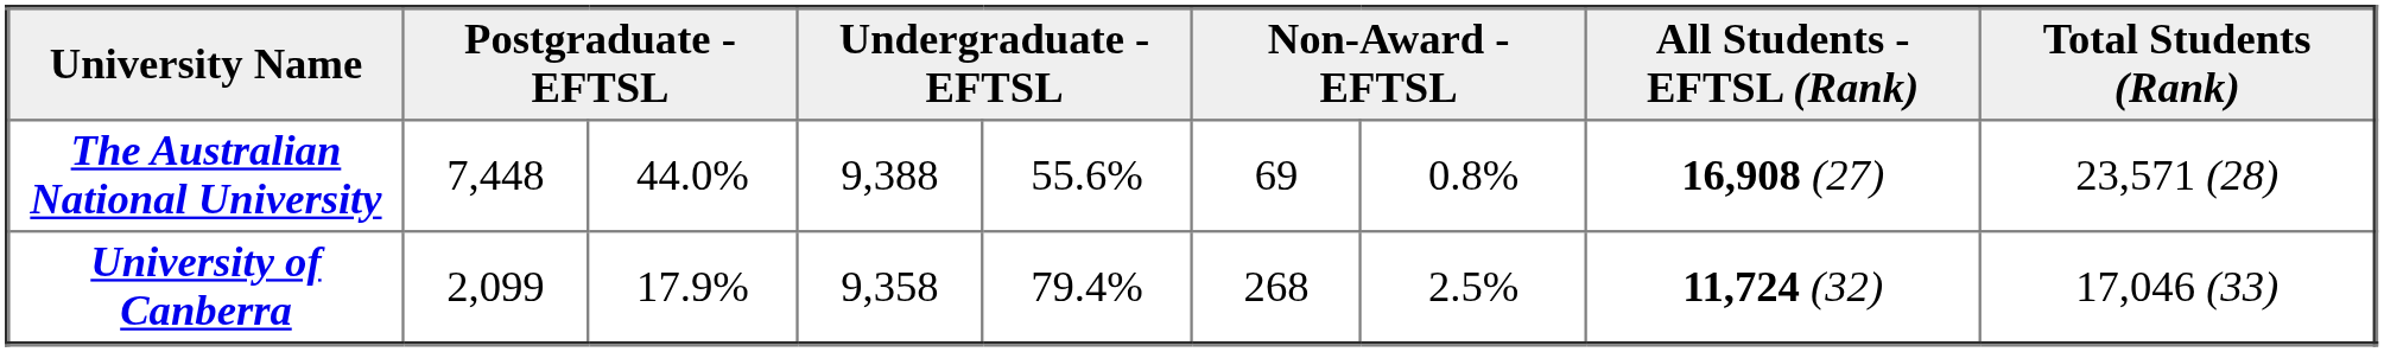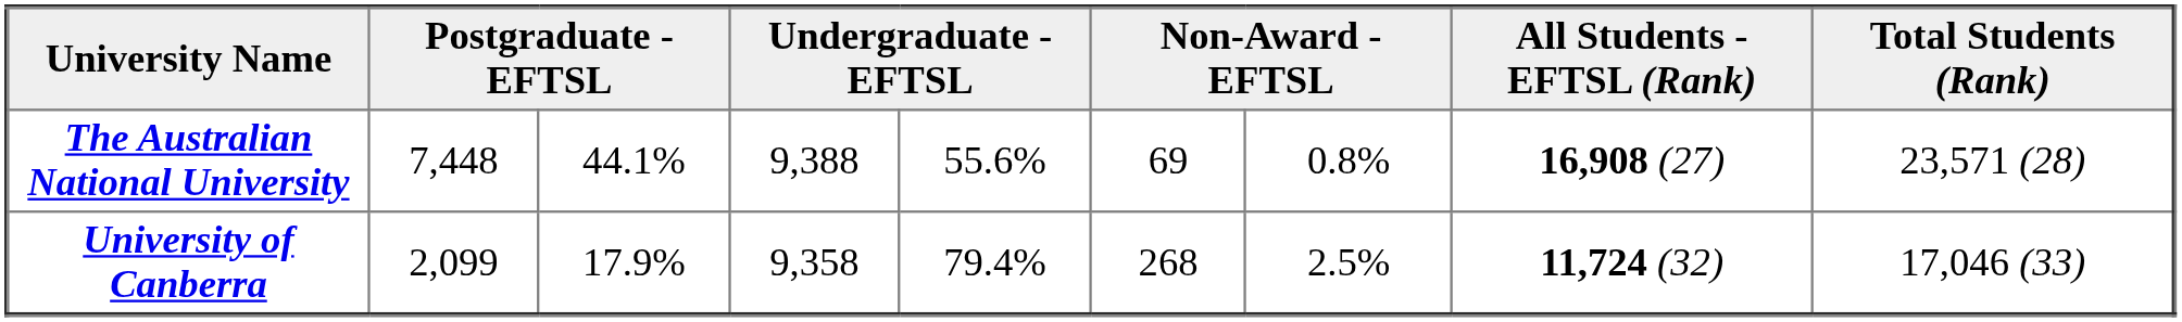 <table border="2" cellspacing="1" cellpadding="2" style="border-collapse: collapse;">
 <tr>
 <th colspan=1 style="background:#efefef;" align=center width=140>University Name</th>
 <th colspan=2 style="background:#efefef;" align=center width=140>Postgraduate - EFTSL</th>
 <th colspan=2 style="background:#efefef;" align=center width=140>Undergraduate - EFTSL</th>
 <th colspan=2 style="background:#efefef;" align=center width=140>Non-Award - EFTSL</th>
 <th colspan=1 style="background:#efefef;" align=center width=140>All Students - EFTSL <em>(Rank)</em></th>
 <th colspan=1 style="background:#efefef;" align=center width=140>Total Students <em>(Rank)</em></th>
 </tr>
 <tr>
 <td align=center><strong><em><a href='#'>The Australian National University</a></em></strong></td>
 <td align=center>7,448</td>
-<td align=center>44.0%</td>
+<td align=center>44.1%</td>
 <td align=center>9,388</td>
 <td align=center>55.6%</td>
 <td align=center>69</td>
 <td align=center>0.8%</td>
 <td align=center><strong>16,908</strong> <em>(27)</em></td>
 <td align=center>23,571 <em>(28)</em></td>
 </tr>
 <tr>
 <td align=center><strong><em><a href='#'>University of Canberra</a></em></strong></td>
 <td align=center>2,099</td>
 <td align=center>17.9%</td>
 <td align=center>9,358</td>
 <td align=center>79.4%</td>
 <td align=center>268</td>
 <td align=center>2.5%</td>
 <td align=center><strong>11,724</strong> <em>(32)</em></td>
 <td align=center>17,046 <em>(33)</em></td>
 </tr>
 <tr>
 </tr>
 </table>
